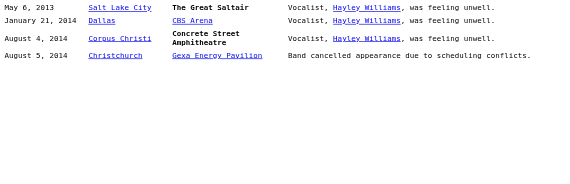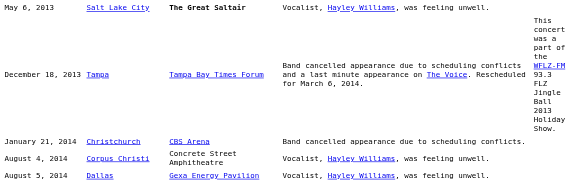 <table cellpadding="2" style="border: 0px solid darkgray; font-size:90%">
 <tr>
 <th width="125"></th>
 <th width="125"></th>
 <th width="175"></th>
 <th width="400"></th>
 </tr>
 <tr border="0">
 <td>May 6, 2013</td>
 <td><a href='#'>Salt Lake City</a></td>
 <td><strong>The Great Saltair</strong></td>
 <td>Vocalist, <a href='#'>Hayley Williams</a>, was feeling unwell.</td>
 </tr>
 <tr>
+<td>December 18, 2013</td>
+<td><a href='#'>Tampa</a></td>
+<td><a href='#'>Tampa Bay Times Forum</a></td>
+<td>Band cancelled appearance due to scheduling conflicts and a last minute appearance on <a href='#'>The Voice</a>. Rescheduled for March 6, 2014.</td>
+<td>This concert was a part of the <a href='#'>WFLZ-FM</a> 93.3 FLZ Jingle Ball 2013 Holiday Show.</td>
+</tr>
+<tr>
 <td>January 21, 2014</td>
-<td><a href='#'>Dallas</a></td>
+<td><a href='#'>Christchurch</a></td>
 <td><a href='#'>CBS Arena</a></td>
-<td>Vocalist, <a href='#'>Hayley Williams</a>, was feeling unwell.</td>
+<td>Band cancelled appearance due to scheduling conflicts.</td>
 </tr>
 <tr>
 <td>August 4, 2014</td>
 <td><a href='#'>Corpus Christi</a></td>
-<td><strong>Concrete Street Amphitheatre</strong></td>
+<td>Concrete Street Amphitheatre</td>
 <td>Vocalist, <a href='#'>Hayley Williams</a>, was feeling unwell.</td>
 </tr>
 <tr>
 <td>August 5, 2014</td>
-<td><a href='#'>Christchurch</a></td>
+<td><a href='#'>Dallas</a></td>
 <td><a href='#'>Gexa Energy Pavilion</a></td>
-<td>Band cancelled appearance due to scheduling conflicts.</td>
+<td>Vocalist, <a href='#'>Hayley Williams</a>, was feeling unwell.</td>
 </tr>
 </table>
